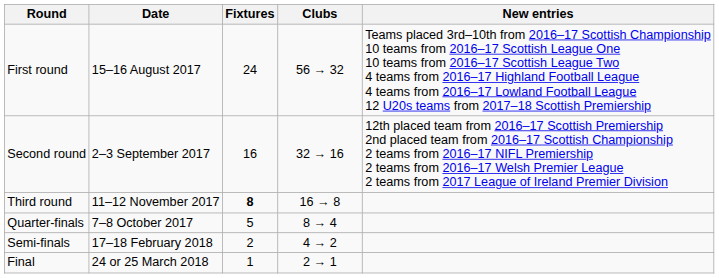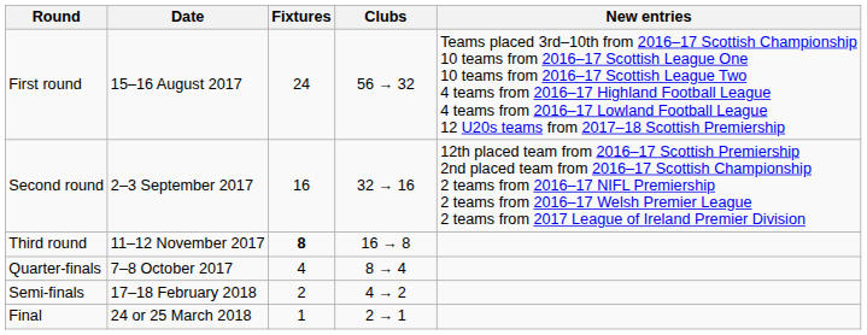 <table class="wikitable">
 <tr>
 <th>Round</th>
 <th>Date</th>
 <th>Fixtures</th>
 <th width=100>Clubs</th>
 <th>New entries</th>
 </tr>
 <tr align=center>
 <td align=left>First round</td>
 <td align=left>15–16 August 2017</td>
 <td>24</td>
 <td>56 → 32</td>
 <td align=left>Teams placed 3rd–10th from <a href='#'>2016–17 Scottish Championship</a> <br> 10 teams from <a href='#'>2016–17 Scottish League One</a> <br> 10 teams from <a href='#'>2016–17 Scottish League Two</a> <br> 4 teams from <a href='#'>2016–17 Highland Football League</a> <br> 4 teams from <a href='#'>2016–17 Lowland Football League</a> <br>  12 <a href='#'>U20s teams</a> from <a href='#'>2017–18 Scottish Premiership</a></td>
 </tr>
 <tr align=center>
 <td align=left>Second round</td>
 <td align=left>2–3 September 2017</td>
 <td>16</td>
 <td>32 → 16</td>
 <td align=left>12th placed team from <a href='#'>2016–17 Scottish Premiership</a> <br> 2nd placed team from <a href='#'>2016–17 Scottish Championship</a> <br> 2 teams from <a href='#'>2016–17 NIFL Premiership</a> <br> 2 teams from <a href='#'>2016–17 Welsh Premier League</a> <br> 2 teams from <a href='#'>2017 League of Ireland Premier Division</a></td>
 </tr>
 <tr align=center>
 <td align=left>Third round</td>
 <td align=left>11–12 November 2017</td>
 <td><strong>8</strong></td>
 <td>16 → 8</td>
 <td></td>
 </tr>
 <tr align=center>
 <td align=left>Quarter-finals</td>
 <td align=left>7–8 October 2017</td>
-<td>5</td>
+<td>4</td>
 <td>8 → 4</td>
 <td></td>
 </tr>
 <tr align=center>
 <td align=left>Semi-finals</td>
 <td align=left>17–18 February 2018</td>
 <td>2</td>
 <td>4 → 2</td>
 <td></td>
 </tr>
 <tr align=center>
 <td align=left>Final</td>
 <td align=left>24 or 25 March 2018</td>
 <td>1</td>
 <td>2 → 1</td>
 <td></td>
 </tr>
 </table>
